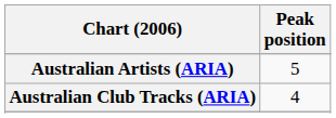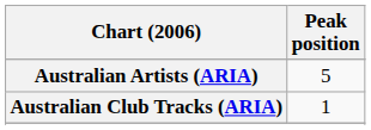 <table class="wikitable sortable plainrowheaders" style="text-align:center">
 <tr>
 <th>Chart (2006)</th>
 <th>Peak<br>position</th>
 </tr>
 <tr>
 </tr>
 <tr>
 <th scope="row">Australian Artists (<a href='#'>ARIA</a>)</th>
 <td>5</td>
 </tr>
 <tr>
 <th scope="row">Australian Club Tracks (<a href='#'>ARIA</a>)</th>
-<td>4</td>
+<td>1</td>
 </tr>
 <tr>
 </tr>
 <tr>
 </tr>
 </table>
